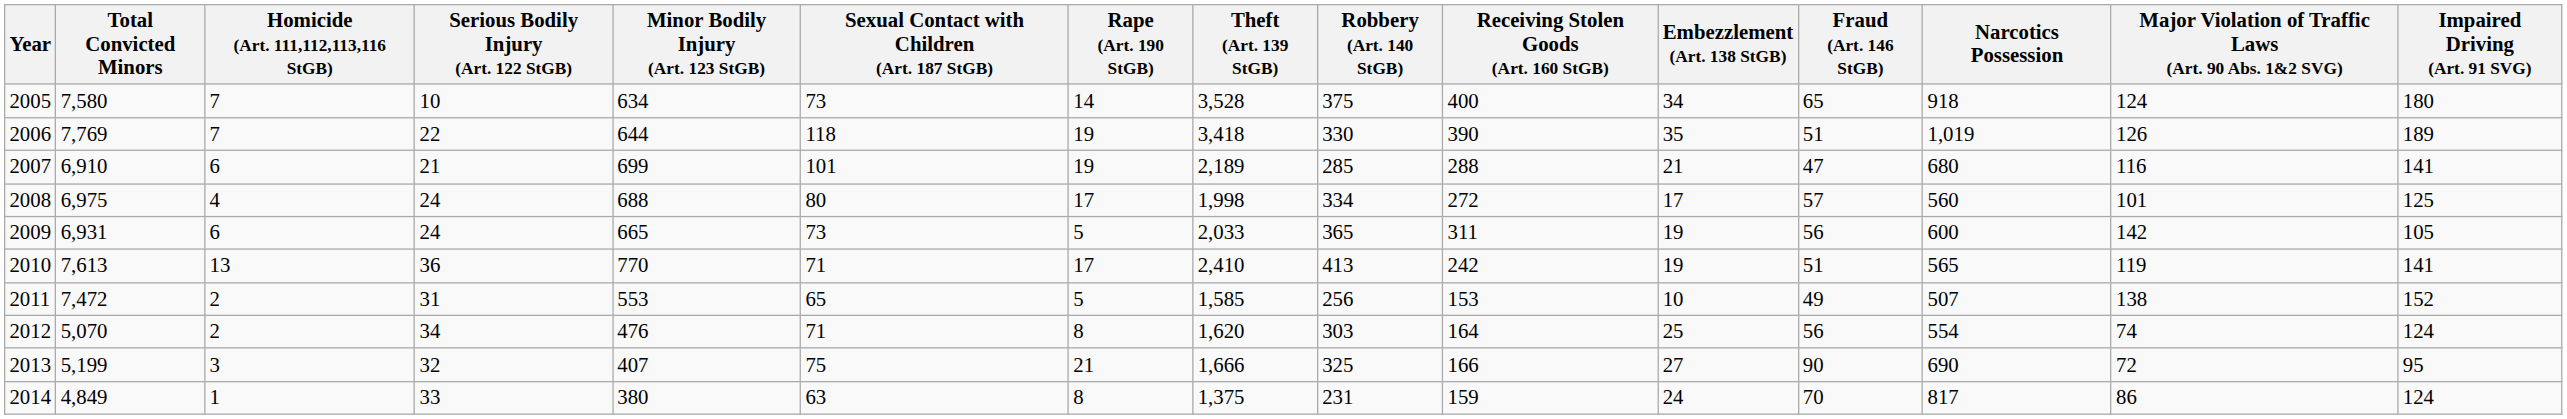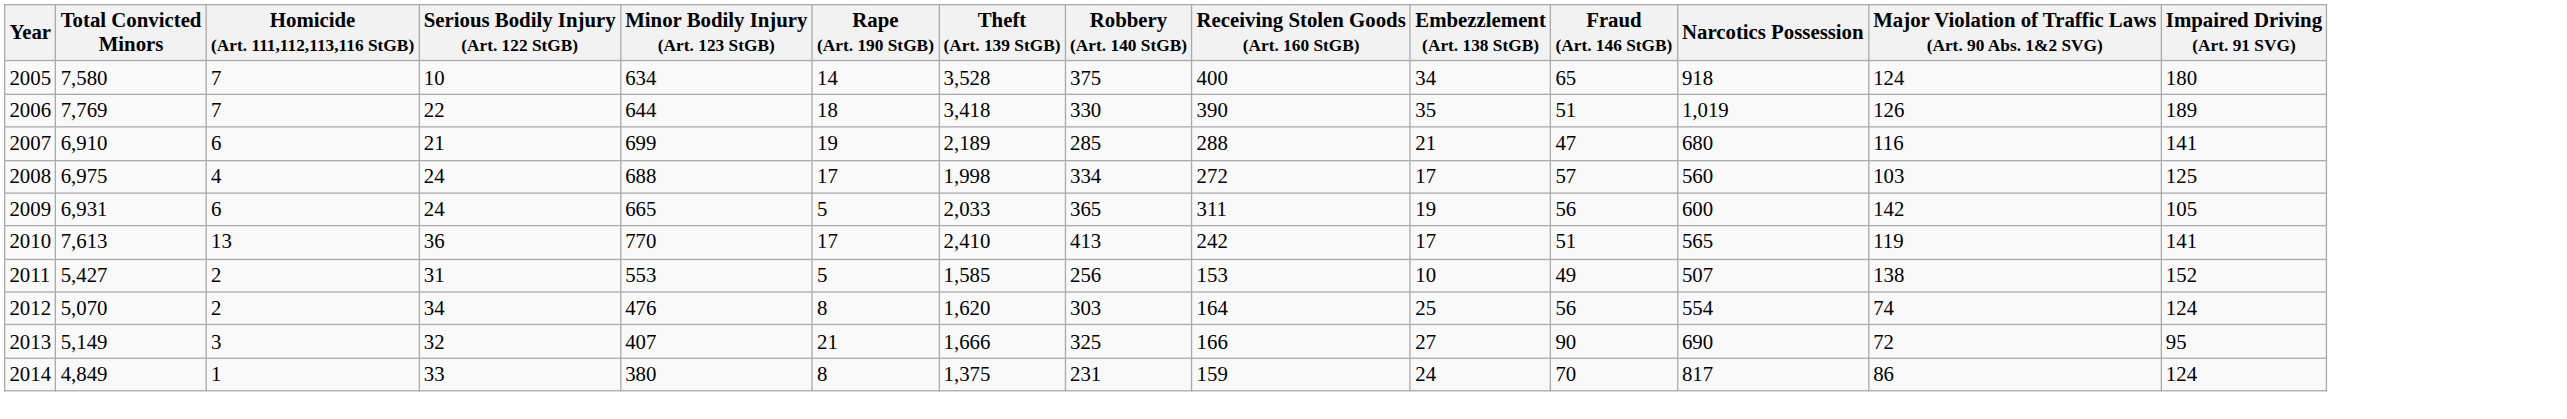 <table class="wikitable">
 <tr>
 <th>Year</th>
 <th>Total Convicted <br> Minors</th>
 <th>Homicide<br><small>(Art. 111,112,113,116 StGB) </small></th>
 <th>Serious Bodily Injury<br><small>(Art. 122 StGB) </small></th>
 <th>Minor Bodily Injury <br><small> (Art. 123 StGB)</small></th>
-<th>Sexual Contact with Children<br><small> (Art. 187 StGB)</small></th>
 <th>Rape<br><small>(Art. 190 StGB) </small></th>
 <th>Theft<br><small>(Art. 139 StGB) </small></th>
 <th>Robbery <br><small>(Art. 140 StGB)</small></th>
 <th>Receiving Stolen Goods <br><small>(Art. 160 StGB) </small></th>
 <th>Embezzlement <br><small>(Art. 138 StGB)</small></th>
 <th>Fraud <br><small>(Art. 146 StGB)</small></th>
 <th>Narcotics Possession</th>
 <th>Major Violation of Traffic Laws <br><small>(Art. 90 Abs. 1&2 SVG)</small></th>
 <th>Impaired Driving<br><small> (Art. 91 SVG)</small></th>
 </tr>
 <tr>
 <td>2005</td>
 <td>7,580</td>
 <td>7</td>
 <td>10</td>
 <td>634</td>
-<td>73</td>
 <td>14</td>
 <td>3,528</td>
 <td>375</td>
 <td>400</td>
 <td>34</td>
 <td>65</td>
 <td>918</td>
 <td>124</td>
 <td>180</td>
 </tr>
 <tr>
 <td>2006</td>
 <td>7,769</td>
 <td>7</td>
 <td>22</td>
 <td>644</td>
-<td>118</td>
-<td>19</td>
+<td>18</td>
 <td>3,418</td>
 <td>330</td>
 <td>390</td>
 <td>35</td>
 <td>51</td>
 <td>1,019</td>
 <td>126</td>
 <td>189</td>
 </tr>
 <tr>
 <td>2007</td>
 <td>6,910</td>
 <td>6</td>
 <td>21</td>
 <td>699</td>
-<td>101</td>
 <td>19</td>
 <td>2,189</td>
 <td>285</td>
 <td>288</td>
 <td>21</td>
 <td>47</td>
 <td>680</td>
 <td>116</td>
 <td>141</td>
 </tr>
 <tr>
 <td>2008</td>
 <td>6,975</td>
 <td>4</td>
 <td>24</td>
 <td>688</td>
-<td>80</td>
 <td>17</td>
 <td>1,998</td>
 <td>334</td>
 <td>272</td>
 <td>17</td>
 <td>57</td>
 <td>560</td>
-<td>101</td>
+<td>103</td>
 <td>125</td>
 </tr>
 <tr>
 <td>2009</td>
 <td>6,931</td>
 <td>6</td>
 <td>24</td>
 <td>665</td>
-<td>73</td>
 <td>5</td>
 <td>2,033</td>
 <td>365</td>
 <td>311</td>
 <td>19</td>
 <td>56</td>
 <td>600</td>
 <td>142</td>
 <td>105</td>
 </tr>
 <tr>
 <td>2010</td>
 <td>7,613</td>
 <td>13</td>
 <td>36</td>
 <td>770</td>
-<td>71</td>
 <td>17</td>
 <td>2,410</td>
 <td>413</td>
 <td>242</td>
-<td>19</td>
+<td>17</td>
 <td>51</td>
 <td>565</td>
 <td>119</td>
 <td>141</td>
 </tr>
 <tr>
 <td>2011</td>
-<td>7,472</td>
+<td>5,427</td>
 <td>2</td>
 <td>31</td>
 <td>553</td>
-<td>65</td>
 <td>5</td>
 <td>1,585</td>
 <td>256</td>
 <td>153</td>
 <td>10</td>
 <td>49</td>
 <td>507</td>
 <td>138</td>
 <td>152</td>
 </tr>
 <tr>
 <td>2012</td>
 <td>5,070</td>
 <td>2</td>
 <td>34</td>
 <td>476</td>
-<td>71</td>
 <td>8</td>
 <td>1,620</td>
 <td>303</td>
 <td>164</td>
 <td>25</td>
 <td>56</td>
 <td>554</td>
 <td>74</td>
 <td>124</td>
 </tr>
 <tr>
 <td>2013</td>
-<td>5,199</td>
+<td>5,149</td>
 <td>3</td>
 <td>32</td>
 <td>407</td>
-<td>75</td>
 <td>21</td>
 <td>1,666</td>
 <td>325</td>
 <td>166</td>
 <td>27</td>
 <td>90</td>
 <td>690</td>
 <td>72</td>
 <td>95</td>
 </tr>
 <tr>
 <td>2014</td>
 <td>4,849</td>
 <td>1</td>
 <td>33</td>
 <td>380</td>
-<td>63</td>
 <td>8</td>
 <td>1,375</td>
 <td>231</td>
 <td>159</td>
 <td>24</td>
 <td>70</td>
 <td>817</td>
 <td>86</td>
 <td>124</td>
 </tr>
 </table>
